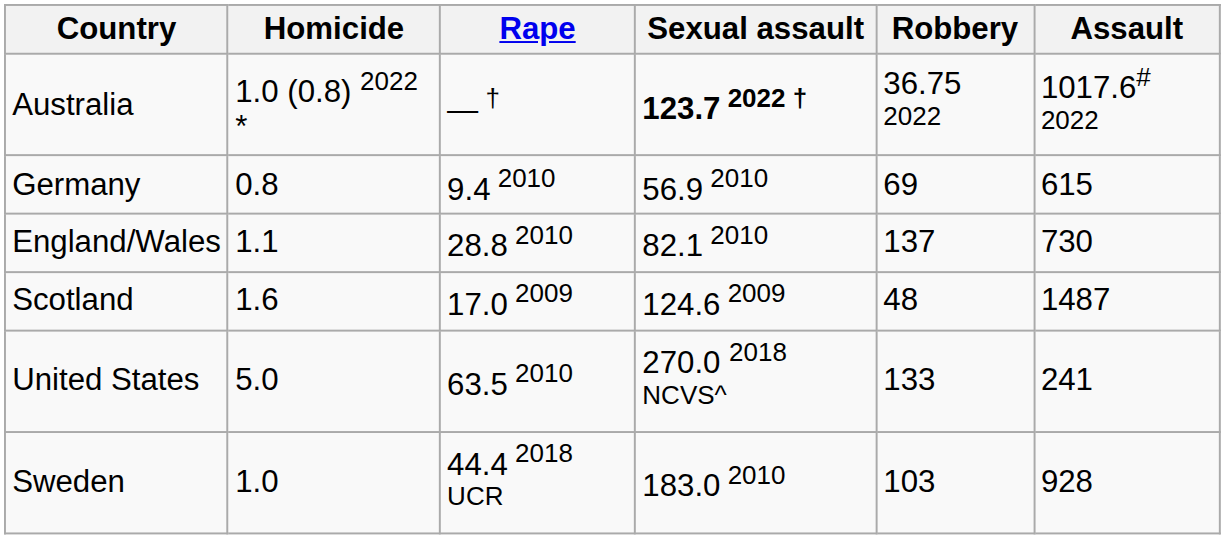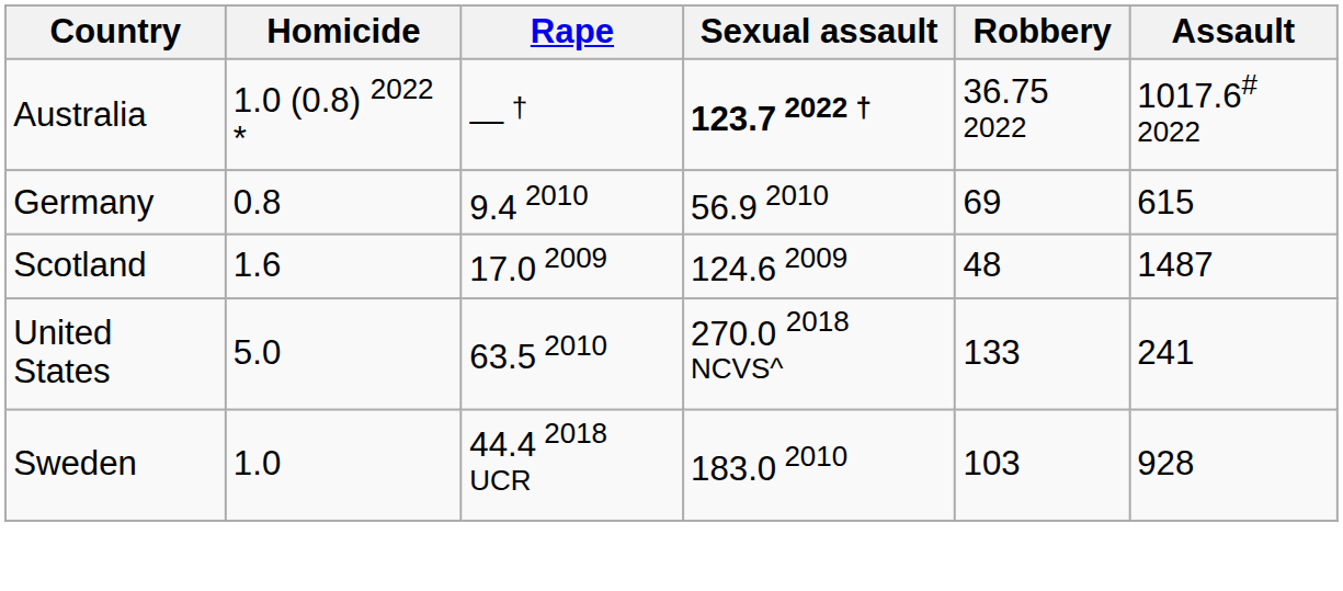 <table class="wikitable sortable" border="1" style="margin: 1em auto 1em auto;">
 <tr>
 <th>Country</th>
 <th>Homicide</th>
 <th><a href='#'>Rape</a></th>
 <th>Sexual assault</th>
 <th>Robbery</th>
 <th>Assault</th>
 </tr>
 <tr>
 <td>Australia</td>
 <td>1.0 (0.8) <sup>2022 </sup>*</td>
 <td>—<sup> †</sup></td>
 <td><strong>123.7<sup> 2022 </sup><sup>†</sup></strong></td>
 <td>36.75 <sup>2022 </sup></td>
 <td>1017.6<sup>#</sup> <sup>2022 </sup></td>
 </tr>
 <tr>
 <td>Germany</td>
 <td>0.8</td>
 <td>9.4<sup> 2010</sup></td>
 <td>56.9<sup> 2010</sup></td>
 <td>69</td>
 <td>615</td>
 </tr>
 <tr>
-<td>England/Wales</td>
-<td>1.1</td>
-<td>28.8<sup> 2010</sup></td>
-<td>82.1<sup> 2010</sup></td>
-<td>137</td>
-<td>730</td>
-</tr>
-<tr>
 <td>Scotland</td>
 <td>1.6</td>
 <td>17.0<sup> 2009</sup></td>
 <td>124.6<sup> 2009</sup></td>
 <td>48</td>
 <td>1487</td>
 </tr>
 <tr>
 <td>United States</td>
 <td>5.0</td>
 <td>63.5<sup> 2010</sup></td>
 <td>270.0 <sup> 2018 NCVS</sup><sup>^</sup></td>
 <td>133</td>
 <td>241</td>
 </tr>
 <tr>
 <td>Sweden</td>
 <td>1.0</td>
 <td>44.4<sup> 2018 UCR</sup></td>
 <td>183.0<sup> 2010</sup></td>
 <td>103</td>
 <td>928</td>
 </tr>
 </table>
